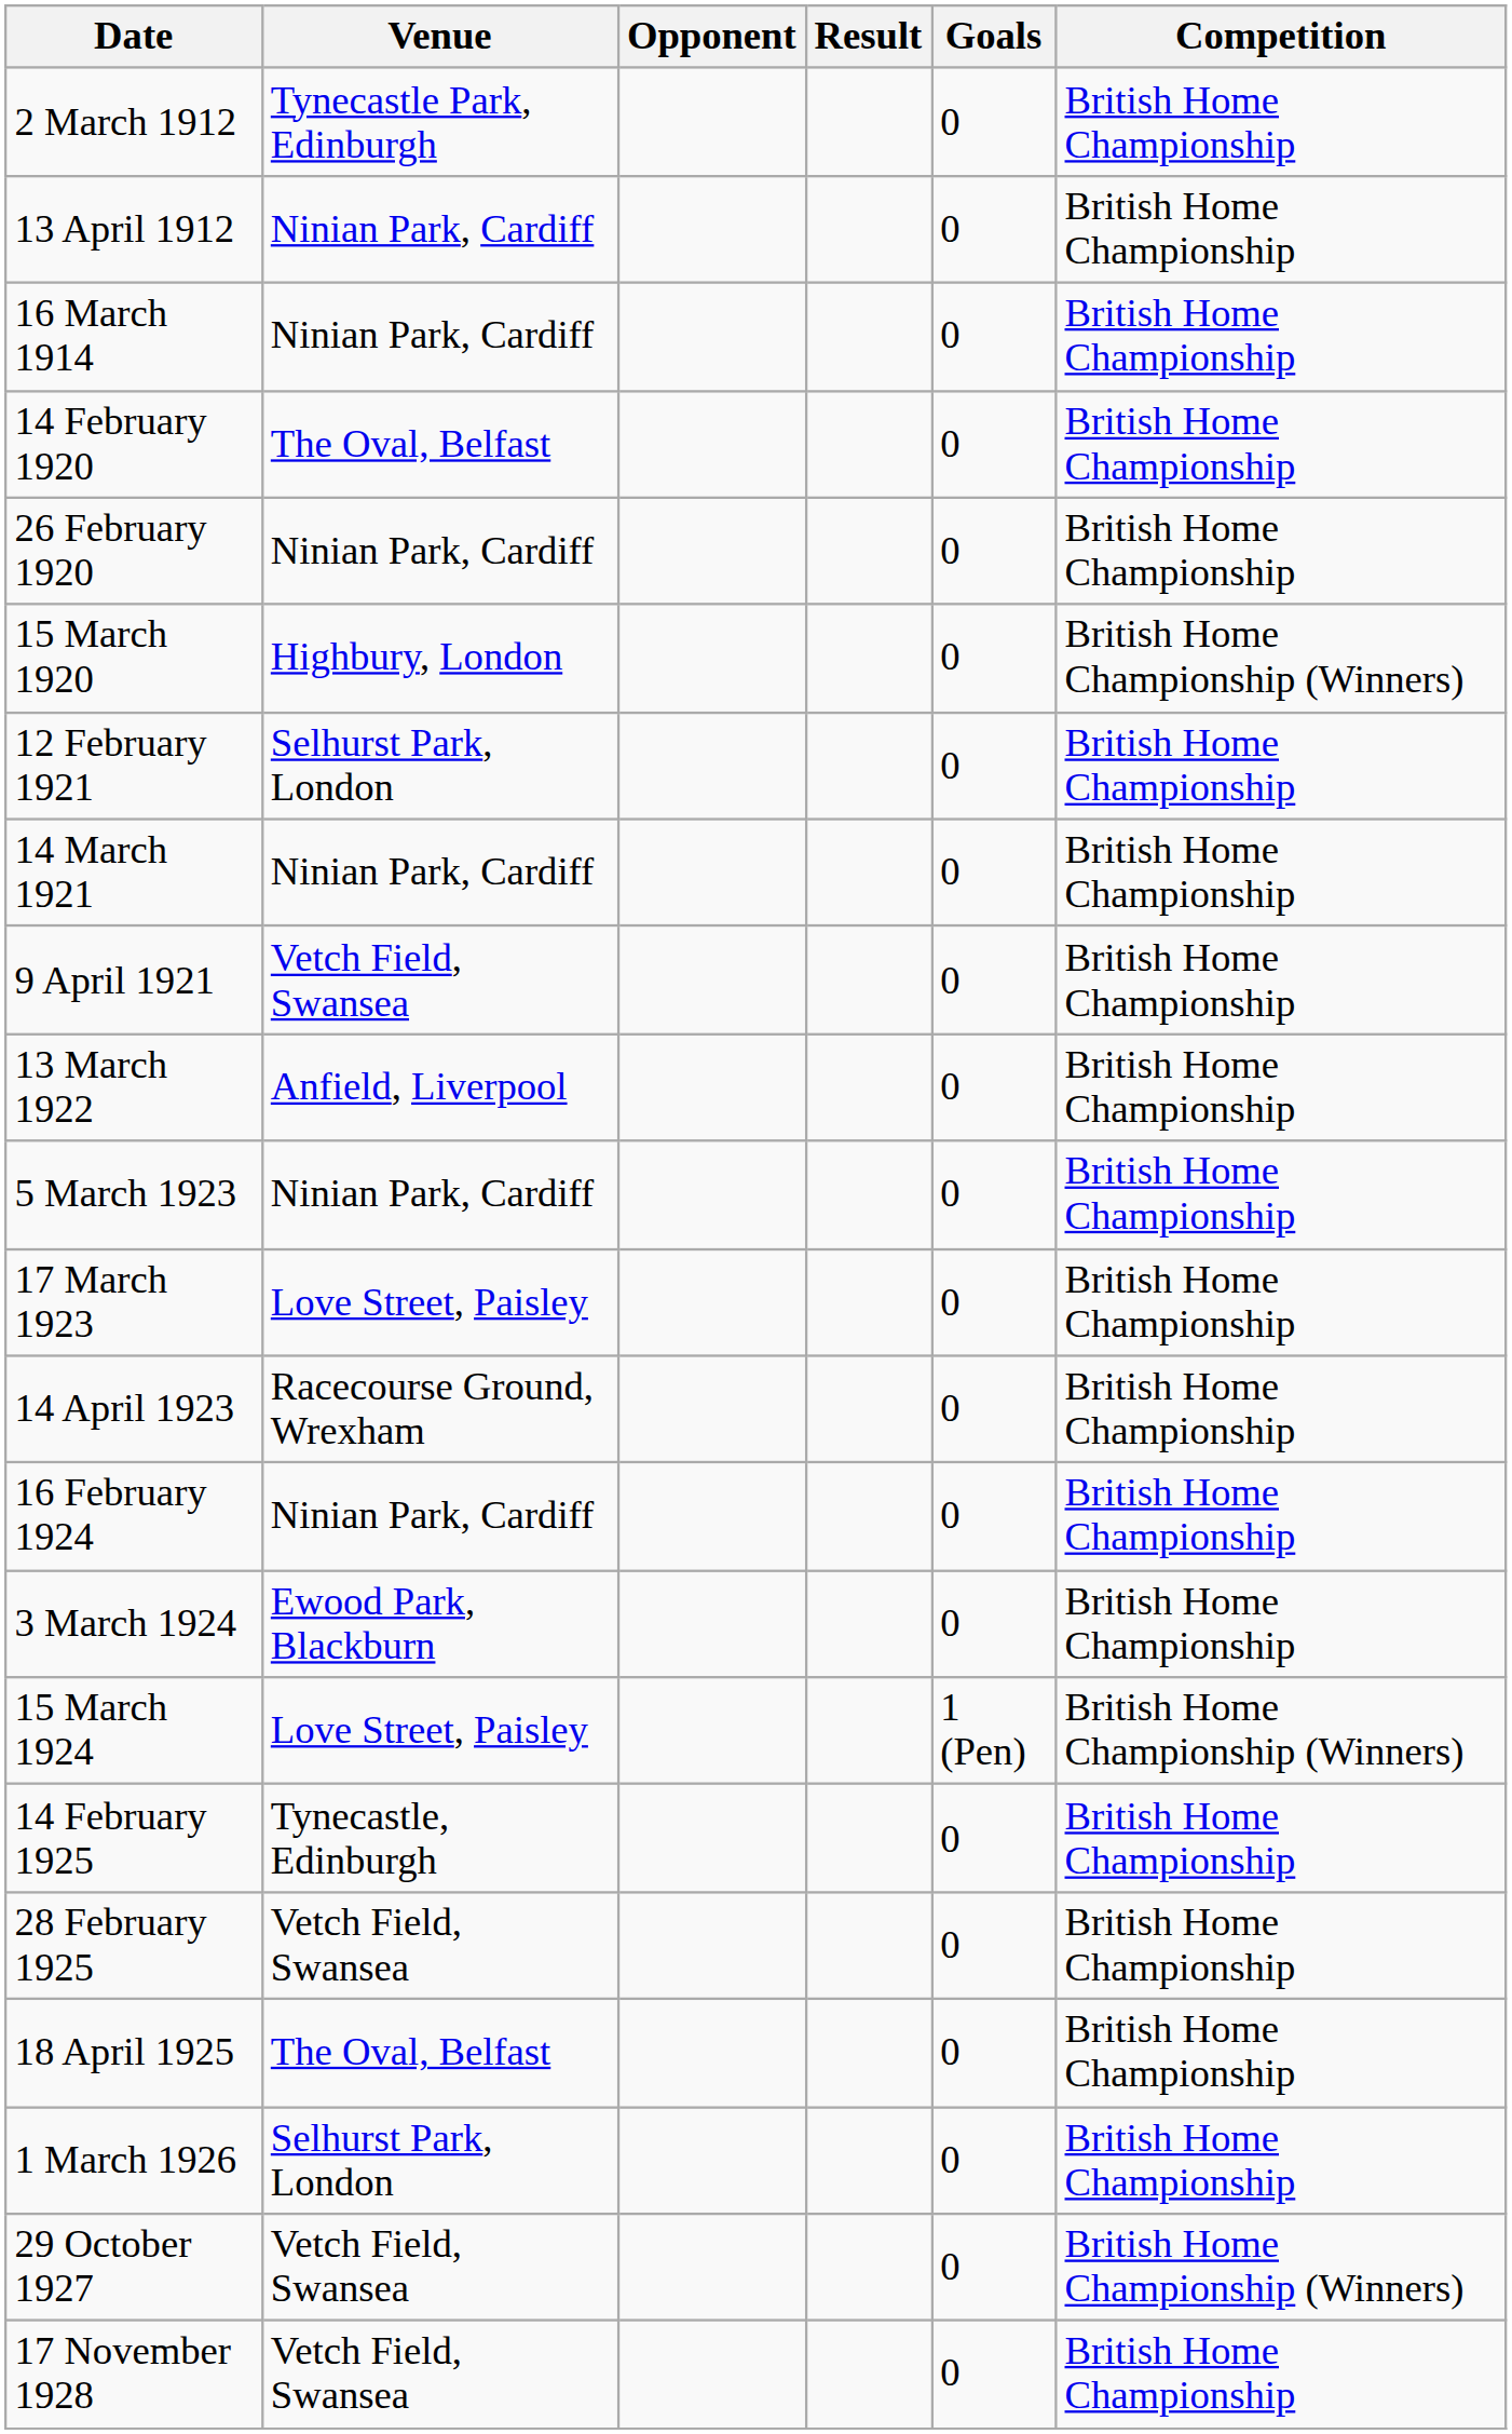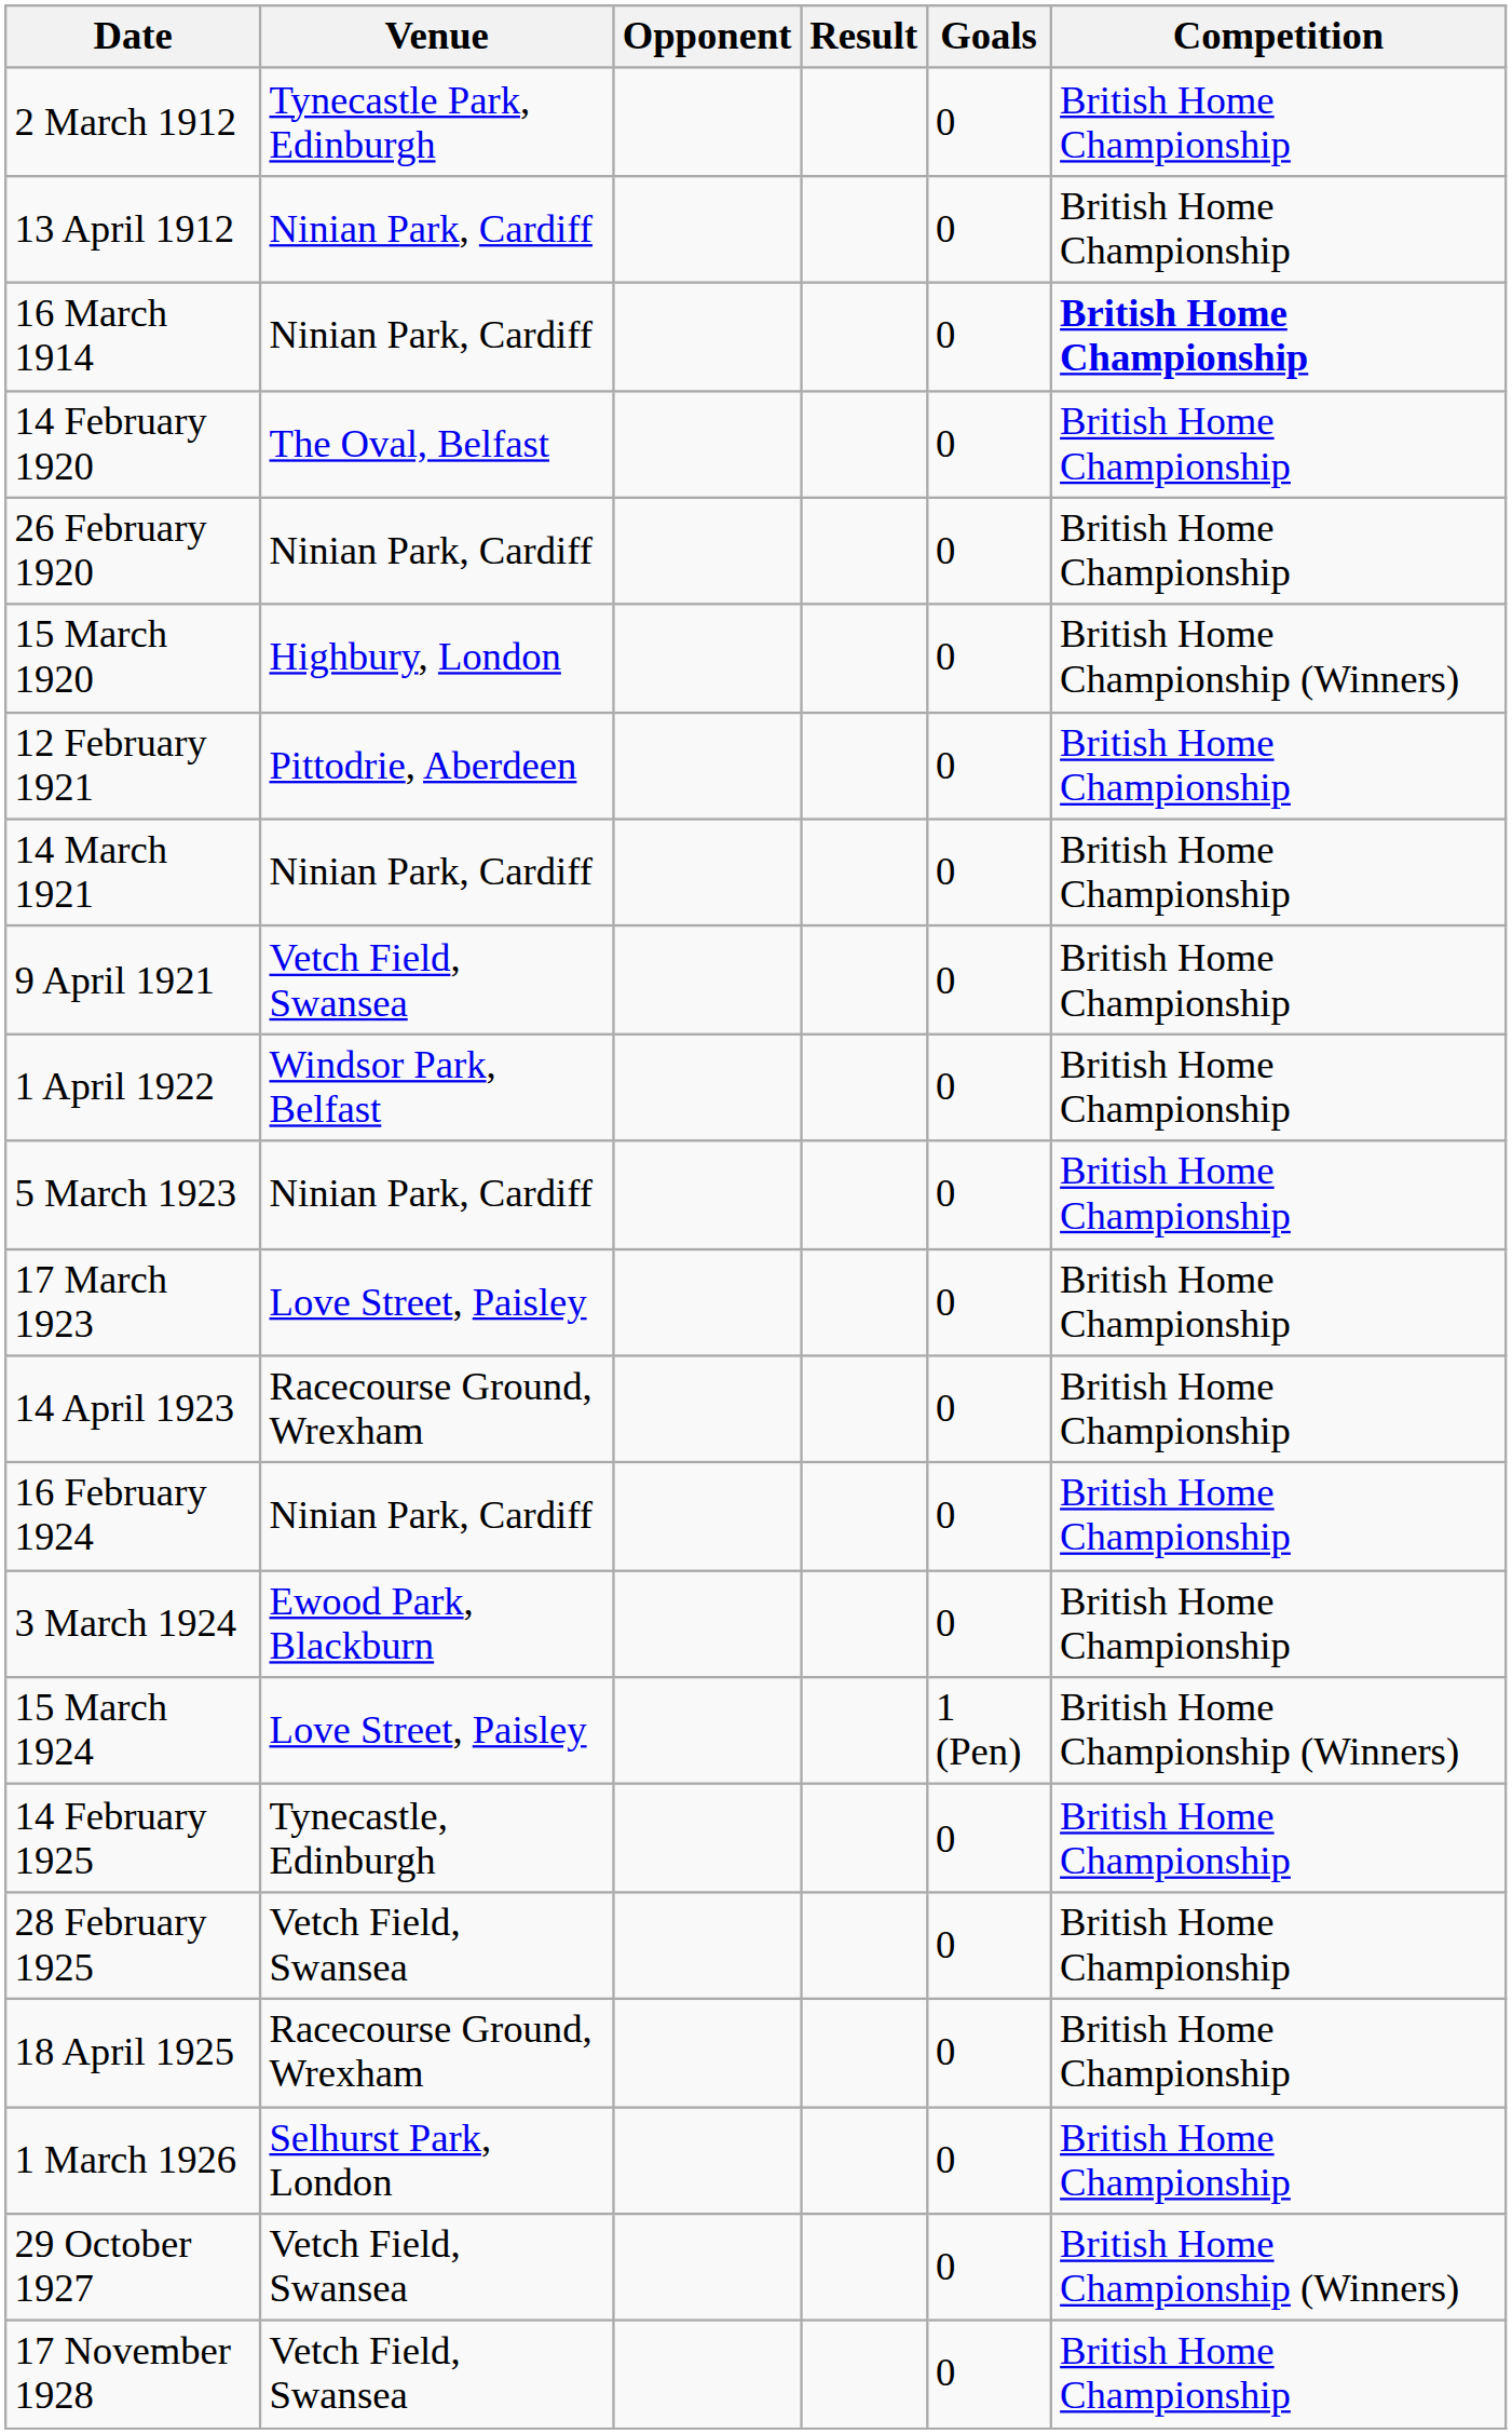 <table class="wikitable">
 <tr>
 <th>Date</th>
 <th>Venue</th>
 <th>Opponent</th>
 <th>Result</th>
 <th>Goals</th>
 <th>Competition</th>
 </tr>
 <tr>
 <td>2 March 1912</td>
 <td><a href='#'>Tynecastle Park</a>, <a href='#'>Edinburgh</a></td>
 <td></td>
 <td></td>
 <td>0</td>
 <td><a href='#'>British Home Championship</a></td>
 </tr>
 <tr>
 <td>13 April 1912</td>
 <td><a href='#'>Ninian Park</a>, <a href='#'>Cardiff</a></td>
 <td></td>
 <td></td>
 <td>0</td>
 <td>British Home Championship</td>
 </tr>
 <tr>
 <td>16 March 1914</td>
 <td>Ninian Park, Cardiff</td>
 <td></td>
 <td></td>
 <td>0</td>
-<td><a href='#'>British Home Championship</a></td>
+<td><strong><a href='#'>British Home Championship</a></strong></td>
 </tr>
 <tr>
 <td>14 February 1920</td>
 <td><a href='#'>The Oval, Belfast</a></td>
 <td></td>
 <td></td>
 <td>0</td>
 <td><a href='#'>British Home Championship</a></td>
 </tr>
 <tr>
 <td>26 February 1920</td>
 <td>Ninian Park, Cardiff</td>
 <td></td>
 <td></td>
 <td>0</td>
 <td>British Home Championship</td>
 </tr>
 <tr>
 <td>15 March 1920</td>
 <td><a href='#'>Highbury</a>, <a href='#'>London</a></td>
 <td></td>
 <td></td>
 <td>0</td>
 <td>British Home Championship (Winners)</td>
 </tr>
 <tr>
 <td>12 February 1921</td>
-<td><a href='#'>Selhurst Park</a>, London</td>
+<td><a href='#'>Pittodrie</a>, <a href='#'>Aberdeen</a></td>
 <td></td>
 <td></td>
 <td>0</td>
 <td><a href='#'>British Home Championship</a></td>
 </tr>
 <tr>
 <td>14 March 1921</td>
 <td>Ninian Park, Cardiff</td>
 <td></td>
 <td></td>
 <td>0</td>
 <td>British Home Championship</td>
 </tr>
 <tr>
 <td>9 April 1921</td>
 <td><a href='#'>Vetch Field</a>, <a href='#'>Swansea</a></td>
 <td></td>
 <td></td>
 <td>0</td>
 <td>British Home Championship</td>
 </tr>
 <tr>
-<td>13 March 1922</td>
-<td><a href='#'>Anfield</a>, <a href='#'>Liverpool</a></td>
+<td>1 April 1922</td>
+<td><a href='#'>Windsor Park</a>, <a href='#'>Belfast</a></td>
 <td></td>
 <td></td>
 <td>0</td>
 <td>British Home Championship</td>
 </tr>
 <tr>
 <td>5 March 1923</td>
 <td>Ninian Park, Cardiff</td>
 <td></td>
 <td></td>
 <td>0</td>
 <td><a href='#'>British Home Championship</a></td>
 </tr>
 <tr>
 <td>17 March 1923</td>
 <td><a href='#'>Love Street</a>, <a href='#'>Paisley</a></td>
 <td></td>
 <td></td>
 <td>0</td>
 <td>British Home Championship</td>
 </tr>
 <tr>
 <td>14 April 1923</td>
 <td>Racecourse Ground, Wrexham</td>
 <td></td>
 <td></td>
 <td>0</td>
 <td>British Home Championship</td>
 </tr>
 <tr>
 <td>16 February 1924</td>
 <td>Ninian Park, Cardiff</td>
 <td></td>
 <td></td>
 <td>0</td>
 <td><a href='#'>British Home Championship</a></td>
 </tr>
 <tr>
 <td>3 March 1924</td>
 <td><a href='#'>Ewood Park</a>, <a href='#'>Blackburn</a></td>
 <td></td>
 <td></td>
 <td>0</td>
 <td>British Home Championship</td>
 </tr>
 <tr>
 <td>15 March 1924</td>
 <td><a href='#'>Love Street</a>, <a href='#'>Paisley</a></td>
 <td></td>
 <td></td>
 <td>1 (Pen)</td>
 <td>British Home Championship (Winners)</td>
 </tr>
 <tr>
 <td>14 February 1925</td>
 <td>Tynecastle, Edinburgh</td>
 <td></td>
 <td></td>
 <td>0</td>
 <td><a href='#'>British Home Championship</a></td>
 </tr>
 <tr>
 <td>28 February 1925</td>
 <td>Vetch Field, Swansea</td>
 <td></td>
 <td></td>
 <td>0</td>
 <td>British Home Championship</td>
 </tr>
 <tr>
 <td>18 April 1925</td>
-<td><a href='#'>The Oval, Belfast</a></td>
+<td>Racecourse Ground, Wrexham</td>
 <td></td>
 <td></td>
 <td>0</td>
 <td>British Home Championship</td>
 </tr>
 <tr>
 <td>1 March 1926</td>
 <td><a href='#'>Selhurst Park</a>, London</td>
 <td></td>
 <td></td>
 <td>0</td>
 <td><a href='#'>British Home Championship</a></td>
 </tr>
 <tr>
 <td>29 October 1927</td>
 <td>Vetch Field, Swansea</td>
 <td></td>
 <td></td>
 <td>0</td>
 <td><a href='#'>British Home Championship</a> (Winners)</td>
 </tr>
 <tr>
 <td>17 November 1928</td>
 <td>Vetch Field, Swansea</td>
 <td></td>
 <td></td>
 <td>0</td>
 <td><a href='#'>British Home Championship</a></td>
 </tr>
 <tr>
 </tr>
 </table>
